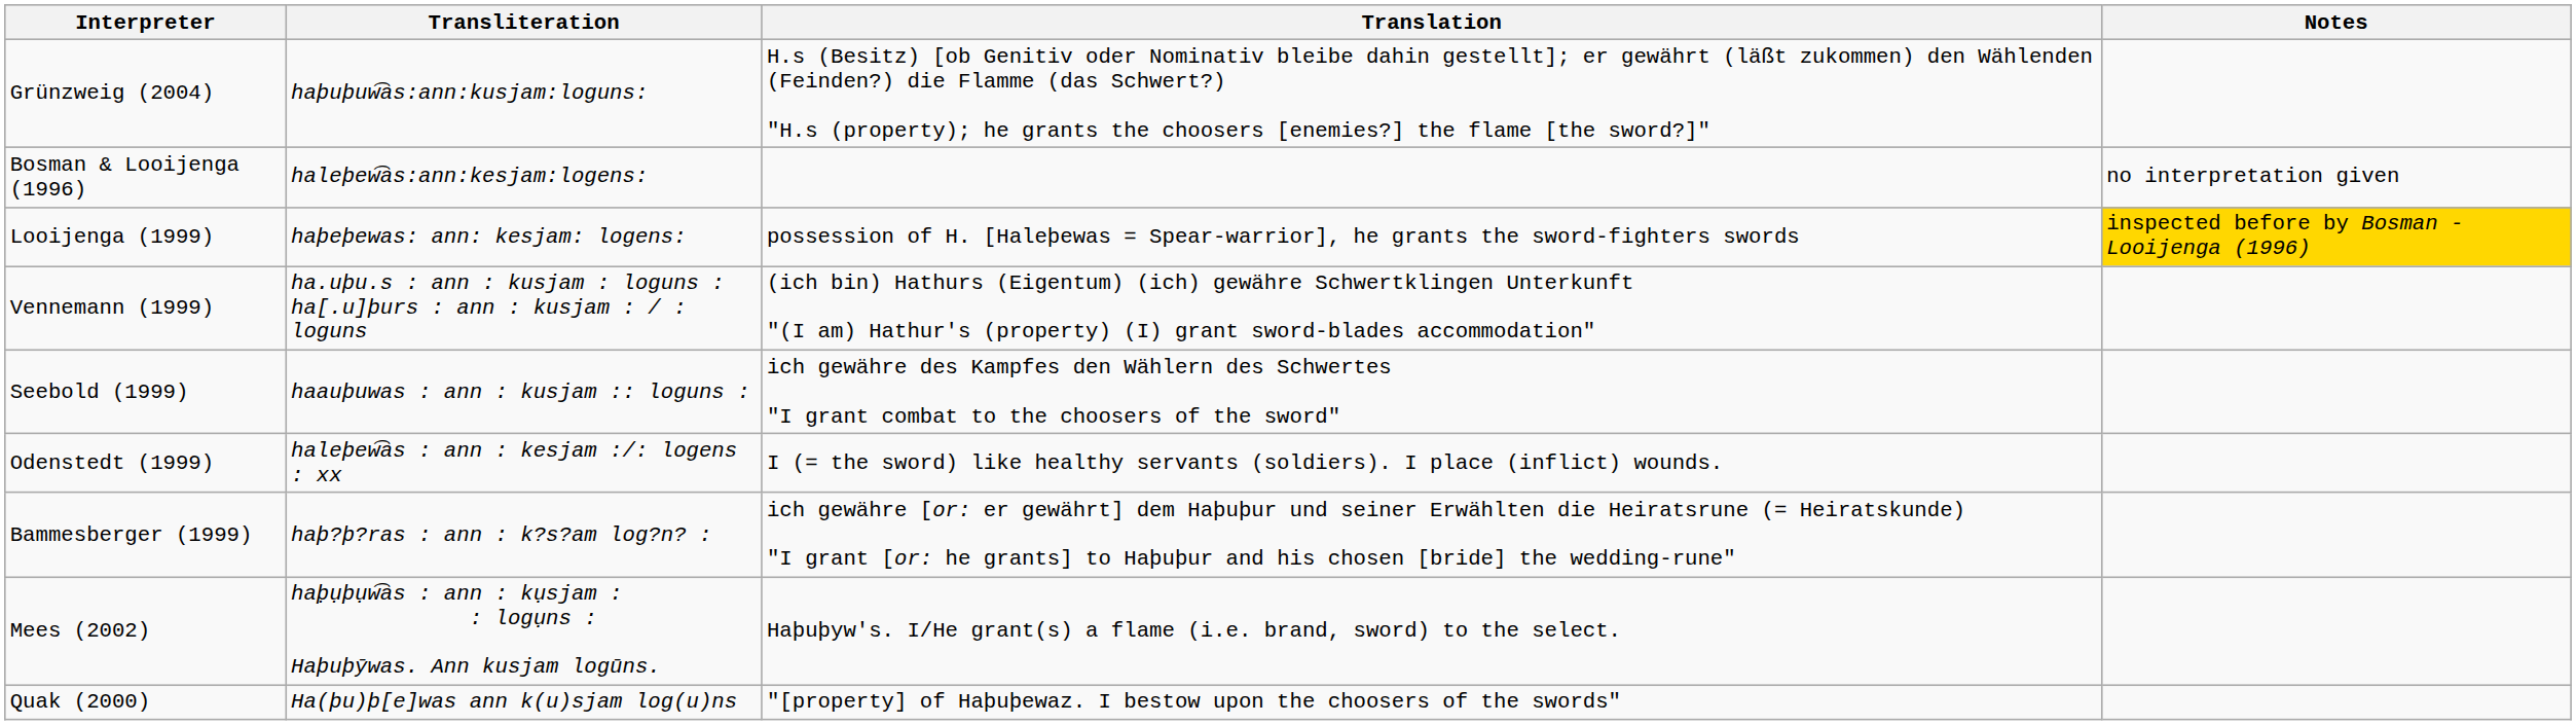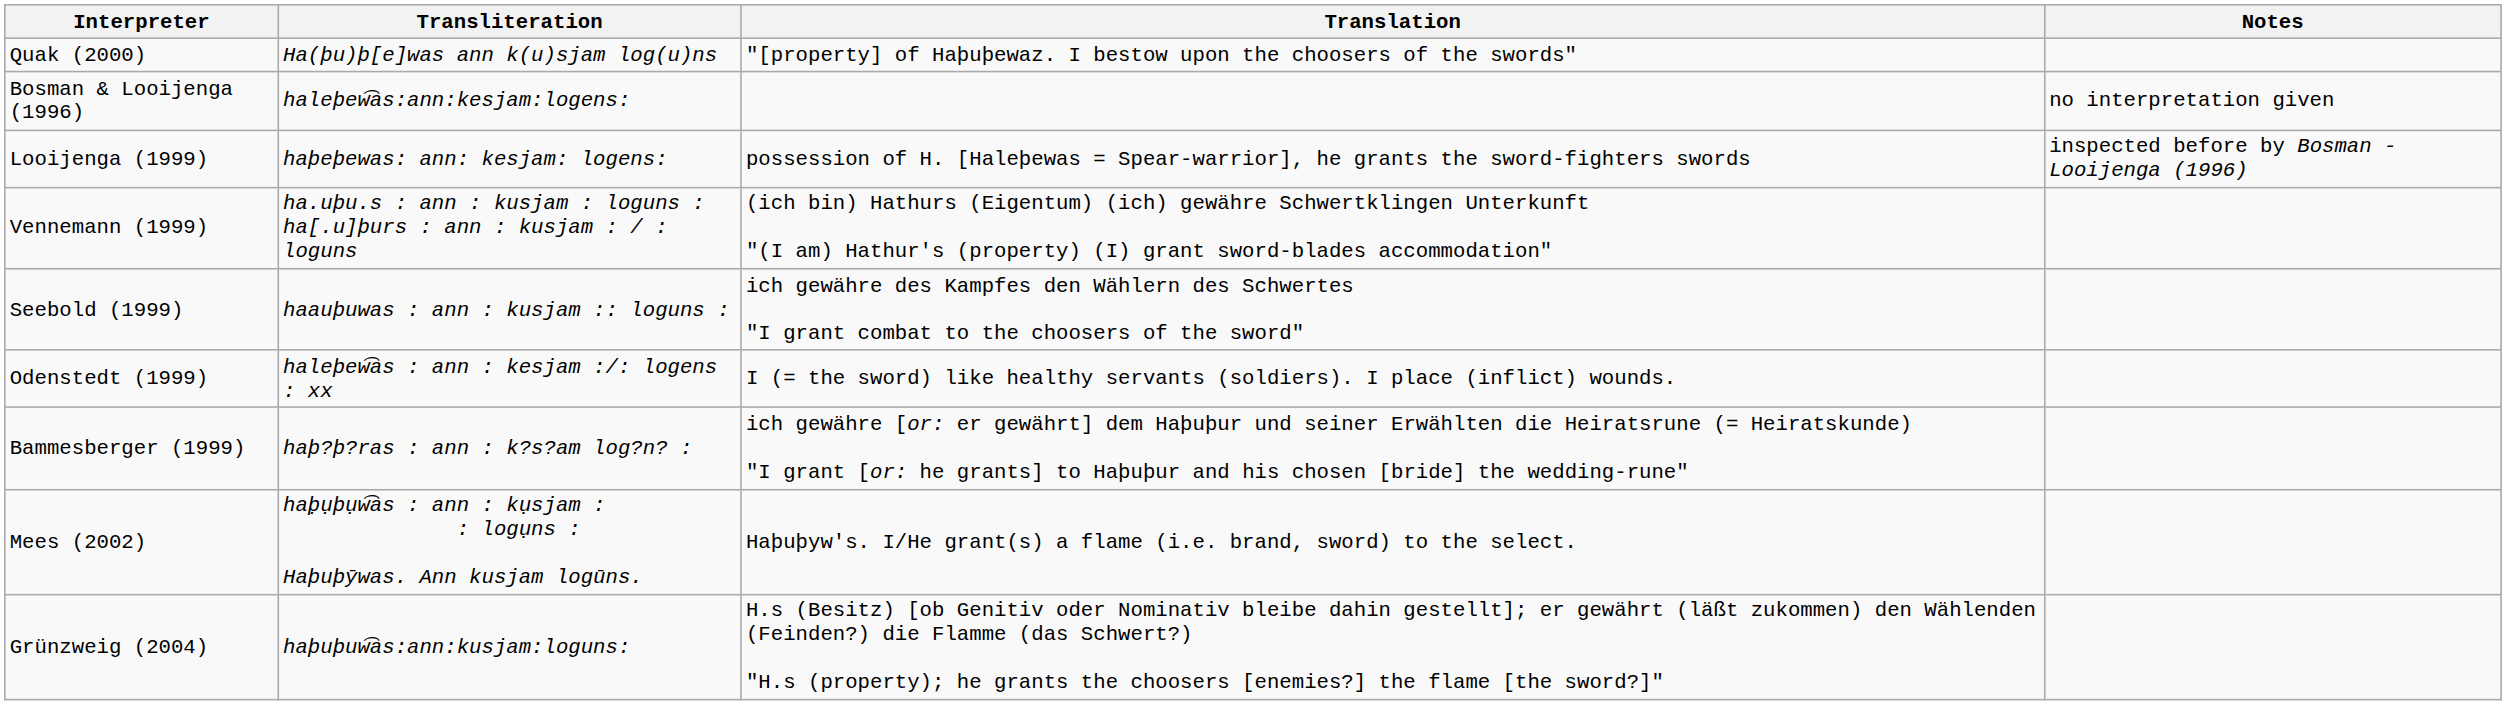 <table class="wikitable">
 <tr>
 <th>Interpreter</th>
 <th>Transliteration</th>
 <th>Translation</th>
 <th>Notes</th>
 </tr>
 <tr>
-<td>Grünzweig (2004)</td>
-<td><em>haþuþuw͡as:ann:kusjam:loguns:</em></td>
-<td>H.s (Besitz) [ob Genitiv oder Nominativ bleibe dahin gestellt]; er gewährt (läßt zukommen) den Wählenden (Feinden?) die Flamme (das Schwert?)<br><br> "H.s (property); he grants the choosers [enemies?] the flame [the sword?]"</td>
+<td>Quak (2000)</td>
+<td><em>Ha(þu)þ[e]was ann k(u)sjam log(u)ns</em></td>
+<td>"[property] of Haþuþewaz. I bestow upon the choosers of the swords"</td>
 <td></td>
 </tr>
 <tr>
 <td>Bosman & Looijenga (1996)</td>
 <td><em>haleþew͡as:ann:kesjam:logens:</em></td>
 <td></td>
 <td>no interpretation given</td>
 </tr>
 <tr>
 <td>Looijenga (1999)</td>
 <td><em>haþeþewas: ann: kesjam: logens:</em></td>
 <td>possession of H. [Haleþewas = Spear-warrior], he grants the sword-fighters swords</td>
-<td style="background: gold;">inspected before by <em>Bosman - Looijenga (1996)</em></td>
+<td>inspected before by <em>Bosman - Looijenga (1996)</em></td>
 </tr>
 <tr>
 <td>Vennemann (1999)</td>
 <td><em>ha.uþu.s : ann : kusjam : loguns :</em><br> <em>ha[.u]þurs : ann : kusjam : / : loguns</em></td>
 <td>(ich bin) Hathurs (Eigentum) (ich) gewähre Schwertklingen Unterkunft<br><br>"(I am) Hathur's (property) (I) grant sword-blades accommodation"</td>
 <td></td>
 </tr>
 <tr>
 <td>Seebold (1999)</td>
 <td><em>haauþuwas : ann : kusjam :: loguns :</em></td>
 <td>ich gewähre des Kampfes den Wählern des Schwertes <br><br>"I grant combat to the choosers of the sword"</td>
 <td></td>
 </tr>
 <tr>
 <td>Odenstedt (1999)</td>
 <td><em>haleþew͡as : ann : kesjam :/: logens : xx</em></td>
 <td>I (= the sword) like healthy servants (soldiers). I place (inflict) wounds.</td>
 <td></td>
 </tr>
 <tr>
 <td>Bammesberger (1999)</td>
 <td><em>haþ?þ?ras : ann : k?s?am log?n? :</em></td>
 <td>ich gewähre [<em>or:</em> er gewährt] dem Haþuþur und seiner Erwählten die Heiratsrune (= Heiratskunde)<br><br> "I grant [<em>or:</em> he grants] to Haþuþur and his chosen [bride] the wedding-rune"</td>
 <td></td>
 </tr>
 <tr>
 <td>Mees (2002)</td>
 <td><em>haþ̣ụþụw͡as : ann : kụsjam : <br>               : logụns : <br><br> Haþuþȳwas. Ann kusjam logūns.</em></td>
 <td>Haþuþyw's. I/He grant(s) a flame (i.e. brand, sword) to the select.</td>
 <td></td>
 </tr>
 <tr>
-<td>Quak (2000)</td>
-<td><em>Ha(þu)þ[e]was ann k(u)sjam log(u)ns</em></td>
-<td>"[property] of Haþuþewaz. I bestow upon the choosers of the swords"</td>
+<td>Grünzweig (2004)</td>
+<td><em>haþuþuw͡as:ann:kusjam:loguns:</em></td>
+<td>H.s (Besitz) [ob Genitiv oder Nominativ bleibe dahin gestellt]; er gewährt (läßt zukommen) den Wählenden (Feinden?) die Flamme (das Schwert?)<br><br> "H.s (property); he grants the choosers [enemies?] the flame [the sword?]"</td>
 <td></td>
 </tr>
 </table>
